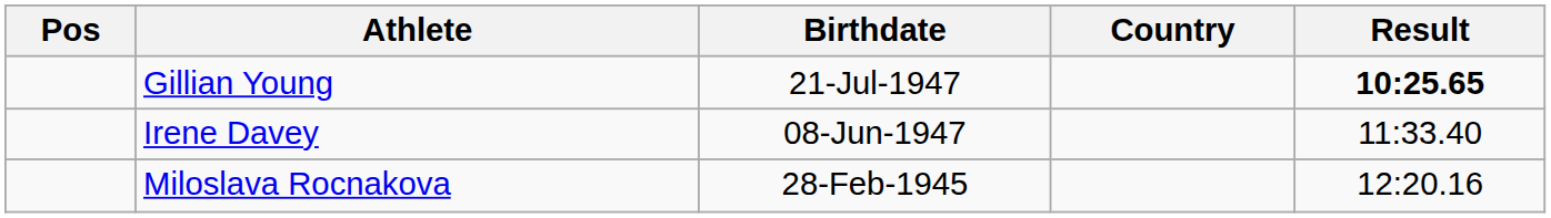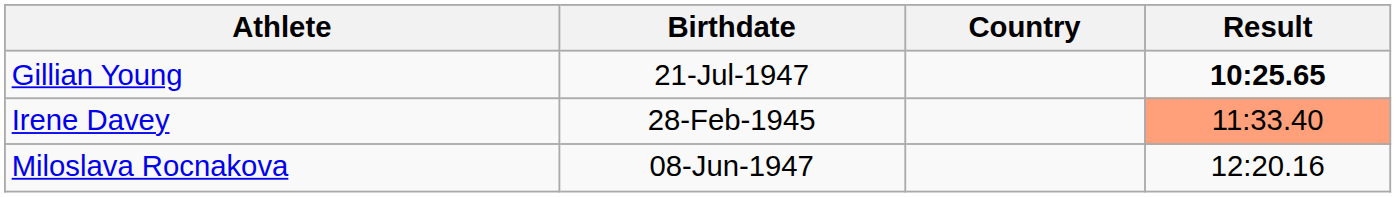 <table class="wikitable"  style="text-align:center; width:60%;">
 <tr>
-<th>Pos</th>
 <th>Athlete</th>
 <th>Birthdate</th>
 <th>Country</th>
 <th>Result</th>
 </tr>
 <tr>
-<td align=center></td>
 <td align=left><a href='#'>Gillian Young</a></td>
 <td>21-Jul-1947</td>
 <td align=left></td>
 <td><strong>10:25.65</strong></td>
 </tr>
 <tr>
-<td align=center></td>
 <td align=left><a href='#'>Irene Davey</a></td>
-<td>08-Jun-1947</td>
+<td>28-Feb-1945</td>
 <td align=left></td>
-<td>11:33.40</td>
+<td style="background: lightsalmon;">11:33.40</td>
 </tr>
 <tr>
-<td align=center></td>
 <td align=left><a href='#'>Miloslava Rocnakova</a></td>
-<td>28-Feb-1945</td>
+<td>08-Jun-1947</td>
 <td align=left></td>
 <td>12:20.16</td>
 </tr>
 </table>
